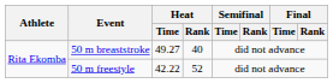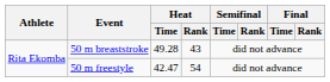 <table class=wikitable style="font-size:90%">
 <tr>
 <th rowspan="2">Athlete</th>
 <th rowspan="2">Event</th>
 <th colspan="2">Heat</th>
 <th colspan="2">Semifinal</th>
 <th colspan="2">Final</th>
 </tr>
 <tr style="font-size:95%">
 <th>Time</th>
 <th>Rank</th>
 <th>Time</th>
 <th>Rank</th>
 <th>Time</th>
 <th>Rank</th>
 </tr>
 <tr align=center>
 <td rowspan=2><a href='#'>Rita Ekomba</a></td>
 <td align=left><a href='#'>50 m breaststroke</a></td>
-<td>49.27</td>
-<td>40</td>
+<td>49.28</td>
+<td>43</td>
 <td colspan=4>did not advance</td>
 </tr>
 <tr align=center>
 <td align=left><a href='#'>50 m freestyle</a></td>
-<td>42.22</td>
-<td>52</td>
+<td>42.47</td>
+<td>54</td>
 <td colspan=4>did not advance</td>
 </tr>
 </table>
